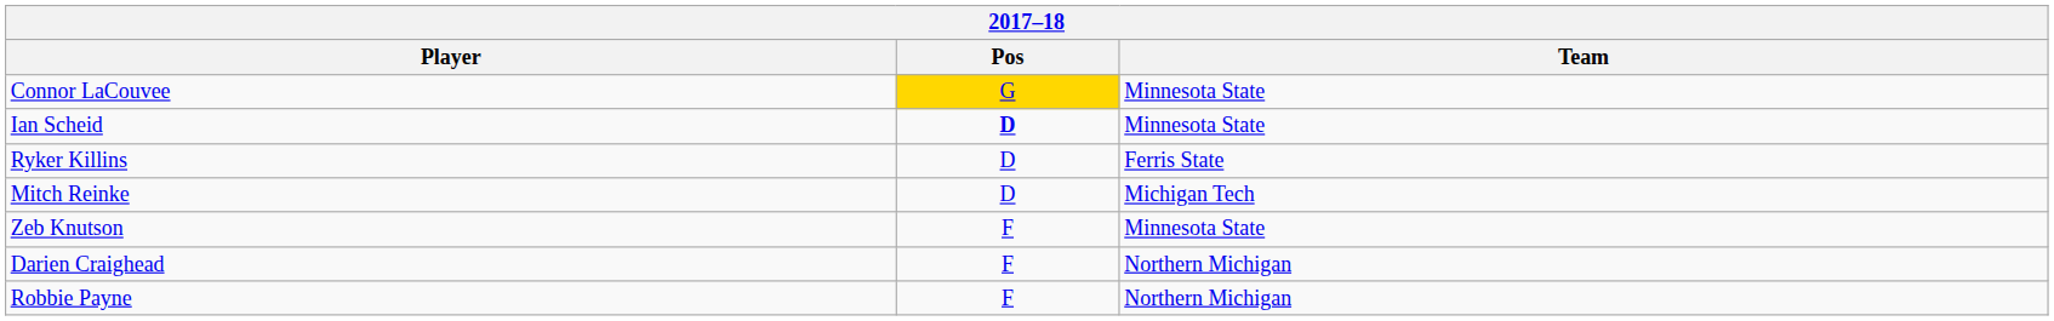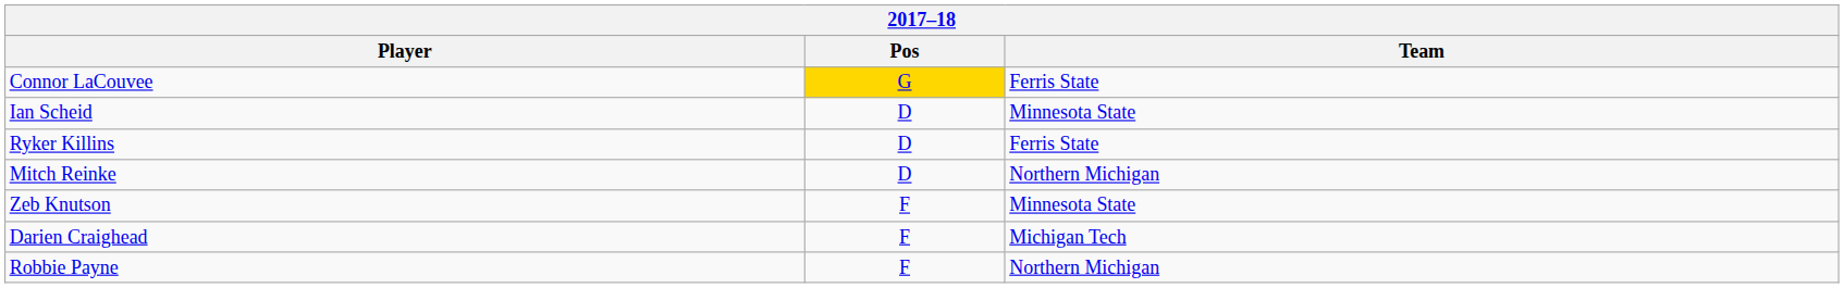 <table class="wikitable" width=95%>
 <tr>
 <th colspan=3><a href='#'>2017–18</a></th>
 </tr>
 <tr>
 <th>Player</th>
 <th>Pos</th>
 <th>Team</th>
 </tr>
 <tr>
 <td><a href='#'>Connor LaCouvee</a></td>
 <td align=center style="background: gold;"><a href='#'>G</a></td>
-<td><a href='#'>Minnesota State</a></td>
+<td><a href='#'>Ferris State</a></td>
 </tr>
 <tr>
 <td><a href='#'>Ian Scheid</a></td>
-<td align=center><strong><a href='#'>D</a></strong></td>
+<td align=center><a href='#'>D</a></td>
 <td><a href='#'>Minnesota State</a></td>
 </tr>
 <tr>
 <td><a href='#'>Ryker Killins</a></td>
 <td align=center><a href='#'>D</a></td>
 <td><a href='#'>Ferris State</a></td>
 </tr>
 <tr>
 <td><a href='#'>Mitch Reinke</a></td>
 <td align=center><a href='#'>D</a></td>
-<td><a href='#'>Michigan Tech</a></td>
+<td><a href='#'>Northern Michigan</a></td>
 </tr>
 <tr>
 <td><a href='#'>Zeb Knutson</a></td>
 <td align=center><a href='#'>F</a></td>
 <td><a href='#'>Minnesota State</a></td>
 </tr>
 <tr>
 <td><a href='#'>Darien Craighead</a></td>
 <td align=center><a href='#'>F</a></td>
-<td><a href='#'>Northern Michigan</a></td>
+<td><a href='#'>Michigan Tech</a></td>
 </tr>
 <tr>
 <td><a href='#'>Robbie Payne</a></td>
 <td align=center><a href='#'>F</a></td>
 <td><a href='#'>Northern Michigan</a></td>
 </tr>
 </table>
